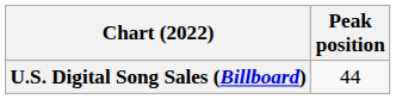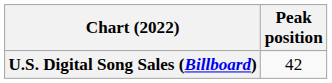 <table class="wikitable plainrowheaders" style="text-align:center">
 <tr>
 <th scope="col">Chart (2022)</th>
 <th scope="col">Peak<br>position</th>
 </tr>
 <tr>
 <th scope="row">U.S. Digital Song Sales (<em><a href='#'>Billboard</a></em>)</th>
-<td>44</td>
+<td>42</td>
 </tr>
 </table>
